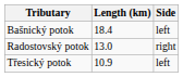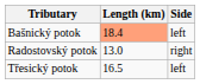 <table class="wikitable">
 <tr>
 <th>Tributary</th>
 <th>Length (km)</th>
 <th>Side</th>
 </tr>
 <tr>
 <td>Bašnický potok</td>
-<td>18.4</td>
+<td style="background: lightsalmon;">18.4</td>
 <td>left</td>
 </tr>
 <tr>
 <td>Radostovský potok</td>
 <td>13.0</td>
 <td>right</td>
 </tr>
 <tr>
 <td>Třesický potok</td>
-<td>10.9</td>
+<td>16.5</td>
 <td>left</td>
 </tr>
 </table>
